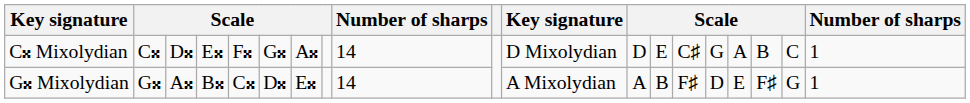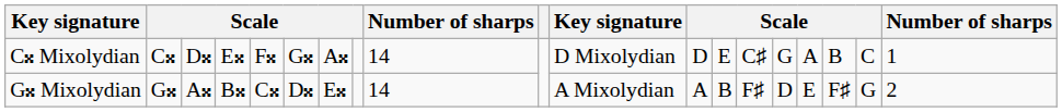 <table class="wikitable">
 <tr>
 <th>Key signature</th>
 <th colspan="7">Scale</th>
 <th>Number of sharps</th>
 <th></th>
 <th>Key signature</th>
 <th colspan="7">Scale</th>
 <th>Number of sharps</th>
 </tr>
 <tr>
 <td>C𝄪 Mixolydian</td>
 <td>C𝄪</td>
 <td>D𝄪</td>
 <td>E𝄪</td>
 <td>F𝄪</td>
 <td>G𝄪</td>
 <td>A𝄪</td>
 <td></td>
 <td>14</td>
 <td rowspan="2"></td>
 <td>D Mixolydian</td>
 <td>D</td>
 <td>E</td>
 <td>C♯</td>
 <td>G</td>
 <td>A</td>
 <td>B</td>
 <td>C</td>
 <td>1</td>
 </tr>
 <tr>
 <td>G𝄪 Mixolydian</td>
 <td>G𝄪</td>
 <td>A𝄪</td>
 <td>B𝄪</td>
 <td>C𝄪</td>
 <td>D𝄪</td>
 <td>E𝄪</td>
 <td></td>
 <td>14</td>
 <td>A Mixolydian</td>
 <td>A</td>
 <td>B</td>
 <td>F♯</td>
 <td>D</td>
 <td>E</td>
 <td>F♯</td>
 <td>G</td>
-<td>1</td>
+<td>2</td>
 </tr>
 </table>
